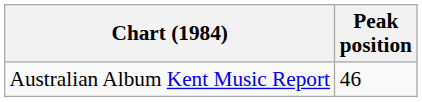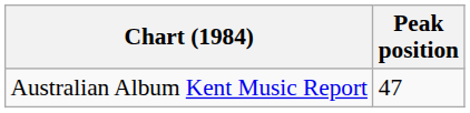 <table class="wikitable sortable">
 <tr>
 <th>Chart (1984)</th>
 <th>Peak<br>position</th>
 </tr>
 <tr>
 <td>Australian Album <a href='#'>Kent Music Report</a></td>
-<td>46</td>
+<td>47</td>
 </tr>
 </table>
